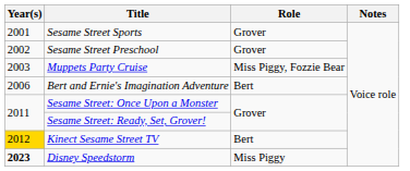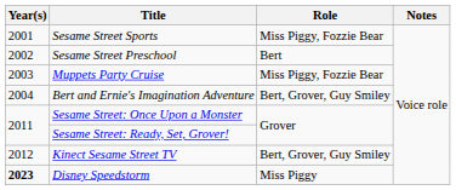 <table class="wikitable">
 <tr>
 <th>Year(s)</th>
 <th>Title</th>
 <th>Role</th>
 <th>Notes</th>
 </tr>
 <tr>
 <td>2001</td>
 <td><em>Sesame Street Sports</em></td>
-<td>Grover</td>
+<td>Miss Piggy, Fozzie Bear</td>
 <td rowspan="8">Voice role</td>
 </tr>
 <tr>
 <td>2002</td>
 <td><em>Sesame Street Preschool</em></td>
-<td>Grover</td>
+<td>Bert</td>
 </tr>
 <tr>
 <td>2003</td>
 <td><em><a href='#'>Muppets Party Cruise</a></em></td>
 <td>Miss Piggy, Fozzie Bear</td>
 </tr>
 <tr>
-<td>2006</td>
+<td>2004</td>
 <td><em>Bert and Ernie's Imagination Adventure</em></td>
-<td>Bert</td>
+<td>Bert, Grover, Guy Smiley</td>
 </tr>
 <tr>
 <td rowspan="2">2011</td>
 <td><em><a href='#'>Sesame Street: Once Upon a Monster</a></em></td>
 <td rowspan="2">Grover</td>
 </tr>
 <tr>
 <td><em><a href='#'>Sesame Street: Ready, Set, Grover!</a></em></td>
 </tr>
 <tr>
-<td style="background: gold;">2012</td>
+<td>2012</td>
 <td><em><a href='#'>Kinect Sesame Street TV</a></em></td>
-<td>Bert</td>
+<td>Bert, Grover, Guy Smiley</td>
 </tr>
 <tr>
 <td><strong>2023</strong></td>
 <td><em><a href='#'>Disney Speedstorm</a></em></td>
 <td>Miss Piggy</td>
 </tr>
 </table>
